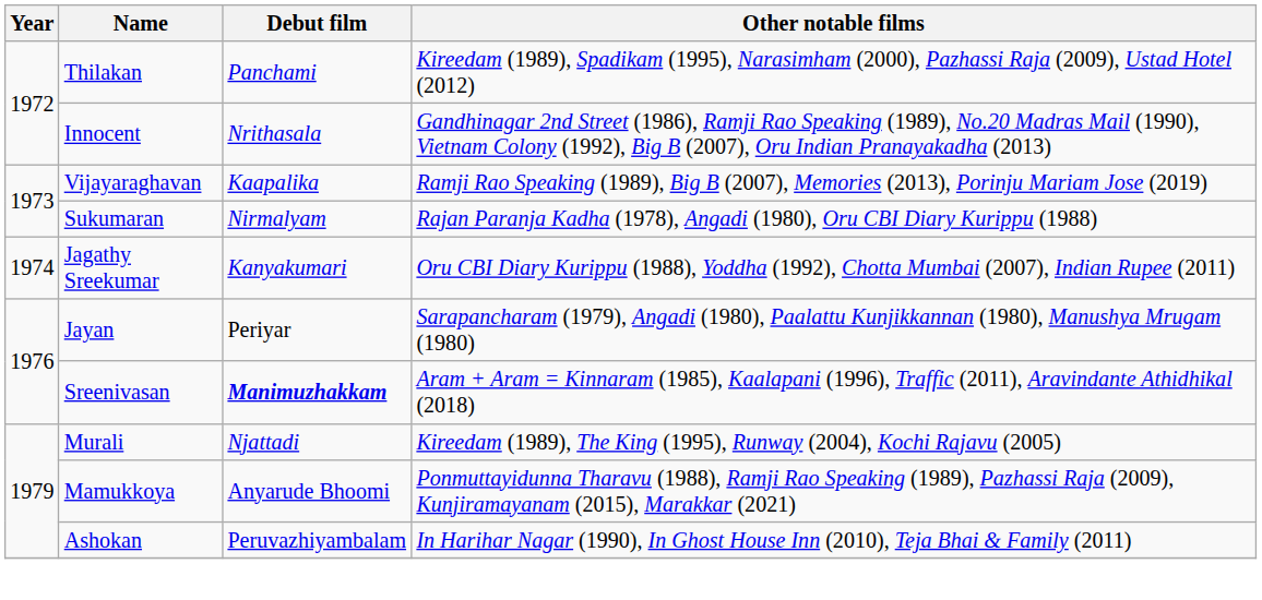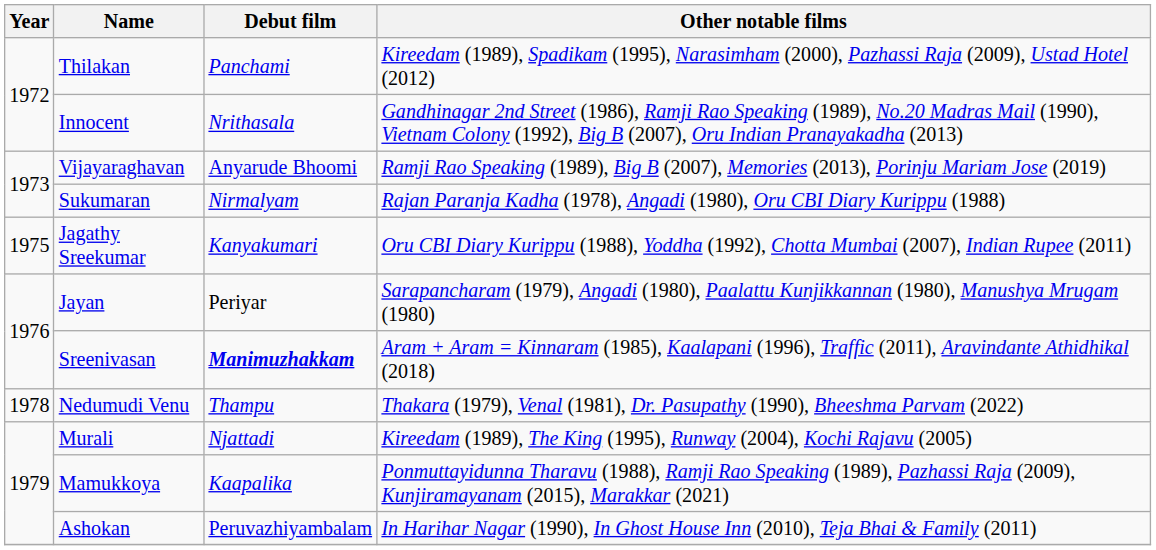 <table class="wikitable sortable" style="font-size:95%;">
 <tr>
 <th>Year</th>
 <th>Name</th>
 <th>Debut film</th>
 <th class=unsortable>Other notable films</th>
 </tr>
 <tr>
 <td rowspan="2">1972</td>
 <td><a href='#'>Thilakan</a></td>
 <td><em><a href='#'>Panchami</a></em></td>
 <td><em><a href='#'>Kireedam</a></em> (1989), <em><a href='#'>Spadikam</a></em> (1995), <em><a href='#'>Narasimham</a></em> (2000), <em><a href='#'>Pazhassi Raja</a></em> (2009), <em><a href='#'>Ustad Hotel</a></em> (2012)</td>
 </tr>
 <tr>
 <td><a href='#'>Innocent</a></td>
 <td><em><a href='#'>Nrithasala</a></em></td>
 <td><em><a href='#'>Gandhinagar 2nd Street</a></em> (1986), <em><a href='#'>Ramji Rao Speaking</a></em> (1989), <em><a href='#'>No.20 Madras Mail</a></em> (1990), <em><a href='#'>Vietnam Colony</a></em> (1992), <em><a href='#'>Big B</a></em> (2007), <em><a href='#'>Oru Indian Pranayakadha</a></em> (2013)</td>
 </tr>
 <tr>
 <td rowspan="2">1973</td>
 <td><a href='#'>Vijayaraghavan</a></td>
-<td><em><a href='#'>Kaapalika</a></em></td>
+<td><a href='#'>Anyarude Bhoomi</a></td>
 <td><em><a href='#'>Ramji Rao Speaking</a></em> (1989), <em><a href='#'>Big B</a></em> (2007), <em><a href='#'>Memories</a></em> (2013), <em><a href='#'>Porinju Mariam Jose</a></em> (2019)</td>
 </tr>
 <tr>
 <td><a href='#'>Sukumaran</a></td>
 <td><em><a href='#'>Nirmalyam</a></em></td>
 <td><em><a href='#'>Rajan Paranja Kadha</a></em> (1978), <em><a href='#'>Angadi</a></em> (1980), <em><a href='#'>Oru CBI Diary Kurippu</a></em> (1988)</td>
 </tr>
 <tr>
-<td>1974</td>
+<td>1975</td>
 <td><a href='#'>Jagathy Sreekumar</a></td>
 <td><em><a href='#'>Kanyakumari</a></em></td>
 <td><em><a href='#'>Oru CBI Diary Kurippu</a></em> (1988), <em><a href='#'>Yoddha</a></em> (1992), <em><a href='#'>Chotta Mumbai</a></em> (2007), <em><a href='#'>Indian Rupee</a></em> (2011)</td>
 </tr>
 <tr>
 <td rowspan="2">1976</td>
 <td><a href='#'>Jayan</a></td>
 <td>Periyar</td>
 <td><em><a href='#'>Sarapancharam</a></em> (1979), <em><a href='#'>Angadi</a></em> (1980), <em><a href='#'>Paalattu Kunjikkannan</a></em> (1980), <em><a href='#'>Manushya Mrugam</a></em> (1980)</td>
 </tr>
 <tr>
 <td><a href='#'>Sreenivasan</a></td>
 <td><strong><em><a href='#'>Manimuzhakkam</a></em></strong></td>
 <td><em><a href='#'>Aram + Aram = Kinnaram</a></em> (1985), <em><a href='#'>Kaalapani</a></em> (1996), <em><a href='#'>Traffic</a></em> (2011), <em><a href='#'>Aravindante Athidhikal</a></em> (2018)</td>
 </tr>
 <tr>
+<td>1978</td>
+<td><a href='#'>Nedumudi Venu</a></td>
+<td><em><a href='#'>Thampu</a></em></td>
+<td><em><a href='#'>Thakara</a></em> (1979), <em><a href='#'>Venal</a></em> (1981), <em><a href='#'>Dr. Pasupathy</a></em> (1990), <em><a href='#'>Bheeshma Parvam</a></em> (2022)</td>
+</tr>
+<tr>
 <td rowspan="3">1979</td>
 <td><a href='#'>Murali</a></td>
 <td><em><a href='#'>Njattadi</a></em></td>
 <td><em><a href='#'>Kireedam</a></em> (1989), <em><a href='#'>The King</a></em> (1995), <em><a href='#'>Runway</a></em> (2004), <em><a href='#'>Kochi Rajavu</a></em> (2005)</td>
 </tr>
 <tr>
 <td><a href='#'>Mamukkoya</a></td>
-<td><a href='#'>Anyarude Bhoomi</a></td>
+<td><em><a href='#'>Kaapalika</a></em></td>
 <td><em><a href='#'>Ponmuttayidunna Tharavu</a></em> (1988), <em><a href='#'>Ramji Rao Speaking</a></em> (1989), <em><a href='#'>Pazhassi Raja</a></em> (2009), <em><a href='#'>Kunjiramayanam</a></em> (2015),  <em><a href='#'>Marakkar</a></em> (2021)</td>
 </tr>
 <tr>
 <td><a href='#'>Ashokan</a></td>
 <td><a href='#'>Peruvazhiyambalam</a></td>
 <td><em><a href='#'>In Harihar Nagar</a></em> (1990), <em><a href='#'>In Ghost House Inn</a></em> (2010), <em><a href='#'>Teja Bhai & Family</a></em> (2011)</td>
 </tr>
 <tr>
 </tr>
 </table>
